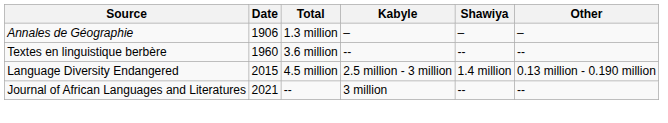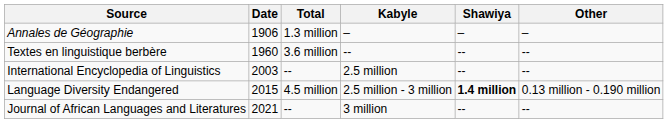 <table class="wikitable">
 <tr>
 <th>Source</th>
 <th>Date</th>
 <th>Total</th>
 <th>Kabyle</th>
 <th>Shawiya</th>
 <th>Other</th>
 </tr>
 <tr>
 <td><em>Annales de Géographie</em></td>
 <td>1906</td>
 <td>1.3 million</td>
 <td>–</td>
 <td>–</td>
 <td>–</td>
 </tr>
 <tr>
 <td>Textes en linguistique berbère</td>
 <td>1960</td>
 <td>3.6 million</td>
 <td>--</td>
 <td>--</td>
 <td>--</td>
 </tr>
 <tr>
+<td>International Encyclopedia of Linguistics</td>
+<td>2003</td>
+<td>--</td>
+<td>2.5 million</td>
+<td>--</td>
+<td>--</td>
+</tr>
+<tr>
 <td>Language Diversity Endangered</td>
 <td>2015</td>
 <td>4.5 million</td>
 <td>2.5 million - 3 million</td>
-<td>1.4 million</td>
+<td><strong>1.4 million</strong></td>
 <td>0.13 million - 0.190 million</td>
 </tr>
 <tr>
 <td>Journal of African Languages and Literatures</td>
 <td>2021</td>
 <td>--</td>
 <td>3 million</td>
 <td>--</td>
 <td>--</td>
 </tr>
 </table>
